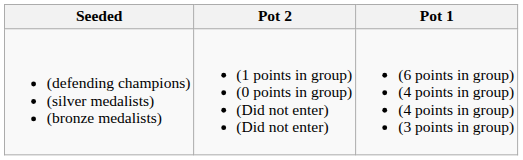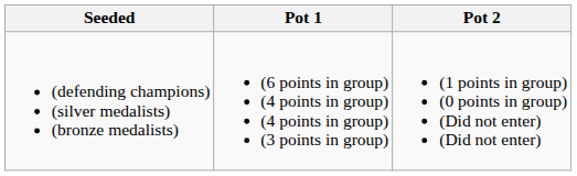 <table class="wikitable">
 <tr>
 <th rowspan=1>Seeded</th>
+<th rowspan=1>Pot 1</th>
 <th rowspan=1>Pot 2</th>
-<th rowspan=1>Pot 1</th>
 </tr>
 <tr>
 <td><br><ul><li> (defending champions)</li><li> (silver medalists)</li><li> (bronze medalists)</li></ul></td>
+<td><br><ul><li> (6 points in group)</li><li> (4 points in group)</li><li> (4 points in group)</li><li> (3 points in group)</li></ul></td>
 <td><br><ul><li> (1 points in group)</li><li> (0 points in group)</li><li> (Did not enter)</li><li> (Did not enter)</li></ul></td>
-<td><br><ul><li> (6 points in group)</li><li> (4 points in group)</li><li> (4 points in group)</li><li> (3 points in group)</li></ul></td>
 </tr>
 </table>
